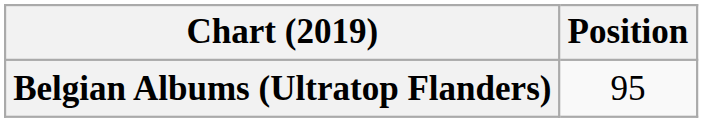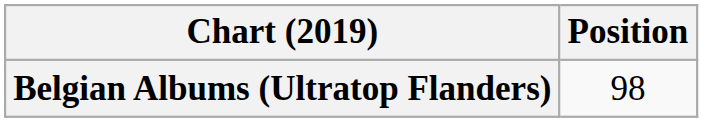 <table class="wikitable plainrowheaders" style="text-align:center">
 <tr>
 <th scope="col">Chart (2019)</th>
 <th scope="col">Position</th>
 </tr>
 <tr>
 <th scope="row">Belgian Albums (Ultratop Flanders)</th>
-<td>95</td>
+<td>98</td>
 </tr>
 </table>
